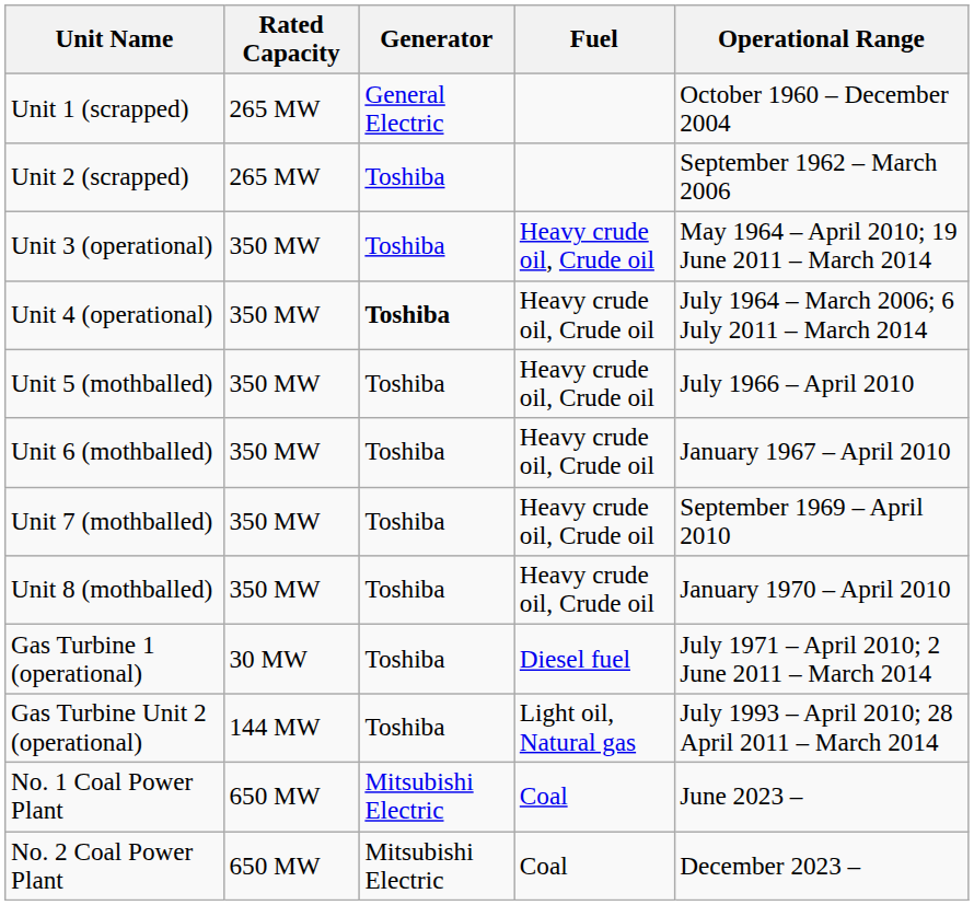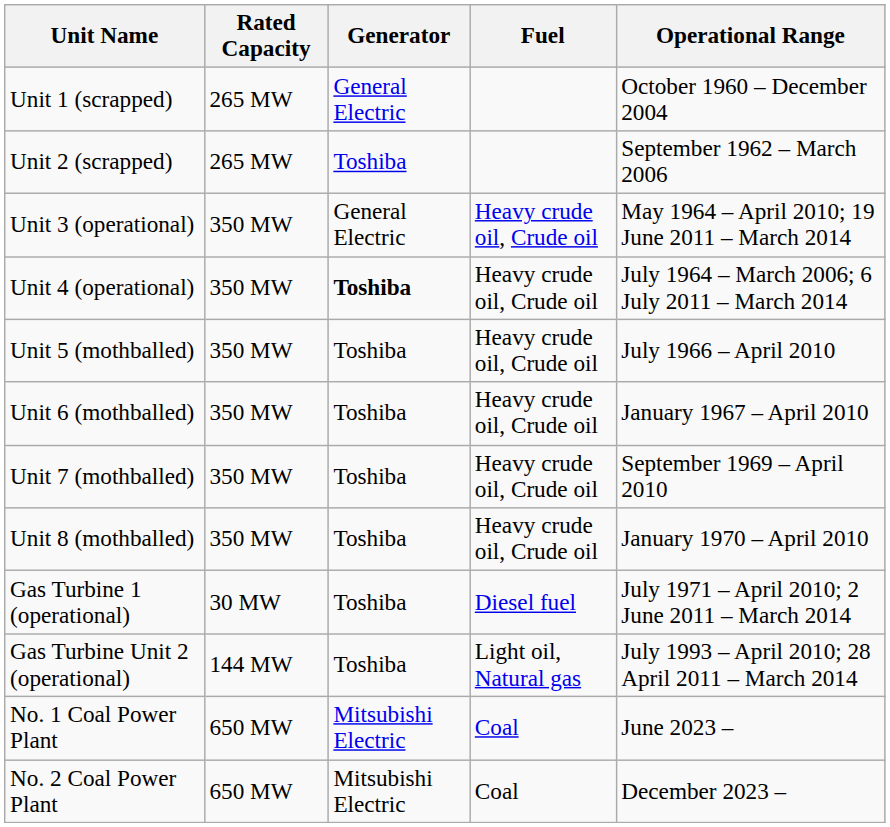 <table class="wikitable">
 <tr>
 <th>Unit Name</th>
 <th>Rated Capacity</th>
 <th>Generator</th>
 <th>Fuel</th>
 <th>Operational Range</th>
 </tr>
 <tr>
 <td>Unit 1 (scrapped)</td>
 <td>265 MW</td>
 <td><a href='#'>General Electric</a></td>
 <td></td>
 <td>October 1960 – December 2004</td>
 </tr>
 <tr>
 <td>Unit 2 (scrapped)</td>
 <td>265 MW</td>
 <td><a href='#'>Toshiba</a></td>
 <td></td>
 <td>September 1962 – March 2006</td>
 </tr>
 <tr>
 <td>Unit 3 (operational)</td>
 <td>350 MW</td>
-<td><a href='#'>Toshiba</a></td>
+<td>General Electric</td>
 <td><a href='#'>Heavy crude oil</a>, <a href='#'>Crude oil</a></td>
 <td>May 1964 – April 2010; 19 June 2011 – March 2014</td>
 </tr>
 <tr>
 <td>Unit 4 (operational)</td>
 <td>350 MW</td>
 <td><strong>Toshiba</strong></td>
 <td>Heavy crude oil, Crude oil</td>
 <td>July 1964 – March 2006; 6 July 2011 – March 2014</td>
 </tr>
 <tr>
 <td>Unit 5 (mothballed)</td>
 <td>350 MW</td>
 <td>Toshiba</td>
 <td>Heavy crude oil, Crude oil</td>
 <td>July 1966 – April 2010</td>
 </tr>
 <tr>
 <td>Unit 6 (mothballed)</td>
 <td>350 MW</td>
 <td>Toshiba</td>
 <td>Heavy crude oil, Crude oil</td>
 <td>January 1967 – April 2010</td>
 </tr>
 <tr>
 <td>Unit 7 (mothballed)</td>
 <td>350 MW</td>
 <td>Toshiba</td>
 <td>Heavy crude oil, Crude oil</td>
 <td>September 1969 – April 2010</td>
 </tr>
 <tr>
 <td>Unit 8 (mothballed)</td>
 <td>350 MW</td>
 <td>Toshiba</td>
 <td>Heavy crude oil, Crude oil</td>
 <td>January 1970 – April 2010</td>
 </tr>
 <tr>
 <td>Gas Turbine 1 (operational)</td>
 <td>30 MW</td>
 <td>Toshiba</td>
 <td><a href='#'>Diesel fuel</a></td>
 <td>July 1971 – April 2010; 2 June 2011 – March 2014</td>
 </tr>
 <tr>
 <td>Gas Turbine Unit 2 (operational)</td>
 <td>144 MW</td>
 <td>Toshiba</td>
 <td>Light oil, <a href='#'>Natural gas</a></td>
 <td>July 1993 – April 2010; 28 April 2011 – March 2014</td>
 </tr>
 <tr>
 <td>No. 1 Coal Power Plant</td>
 <td>650 MW</td>
 <td><a href='#'>Mitsubishi Electric</a></td>
 <td><a href='#'>Coal</a></td>
 <td>June 2023 – </td>
 </tr>
 <tr>
 <td>No. 2 Coal Power Plant</td>
 <td>650 MW</td>
 <td>Mitsubishi Electric</td>
 <td>Coal</td>
 <td>December 2023 – </td>
 </tr>
 </table>
